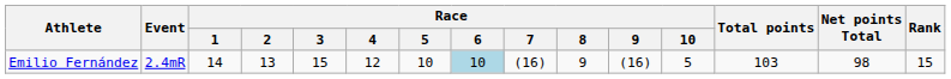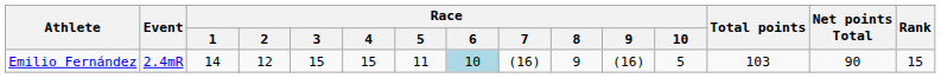 <table class=wikitable style="font-size:90%">
 <tr>
 <th rowspan="2">Athlete</th>
 <th rowspan="2">Event</th>
 <th colspan="10">Race</th>
 <th rowspan="2">Total points</th>
 <th rowspan="2">Net points<br>Total</th>
 <th rowspan="2">Rank</th>
 </tr>
 <tr>
 <th width="40">1</th>
 <th width="40">2</th>
 <th width="40">3</th>
 <th width="40">4</th>
 <th width="40">5</th>
 <th width="40">6</th>
 <th width="40">7</th>
 <th width="40">8</th>
 <th width="40">9</th>
 <th width="40">10</th>
 </tr>
 <tr>
 <td><a href='#'>Emilio Fernández</a></td>
 <td><a href='#'>2.4mR</a></td>
 <td style="text-align:center;">14</td>
-<td style="text-align:center;">13</td>
+<td style="text-align:center;">12</td>
 <td style="text-align:center;">15</td>
-<td style="text-align:center;">12</td>
-<td style="text-align:center;">10</td>
+<td style="text-align:center;">15</td>
+<td style="text-align:center;">11</td>
 <td style="background: lightblue; text-align:center;">10</td>
 <td style="text-align:center;">(16)</td>
 <td style="text-align:center;">9</td>
 <td style="text-align:center;">(16)</td>
 <td style="text-align:center;">5</td>
 <td style="text-align:center;">103</td>
-<td style="text-align:center;">98</td>
+<td style="text-align:center;">90</td>
 <td style="text-align:center;">15</td>
 </tr>
 </table>
